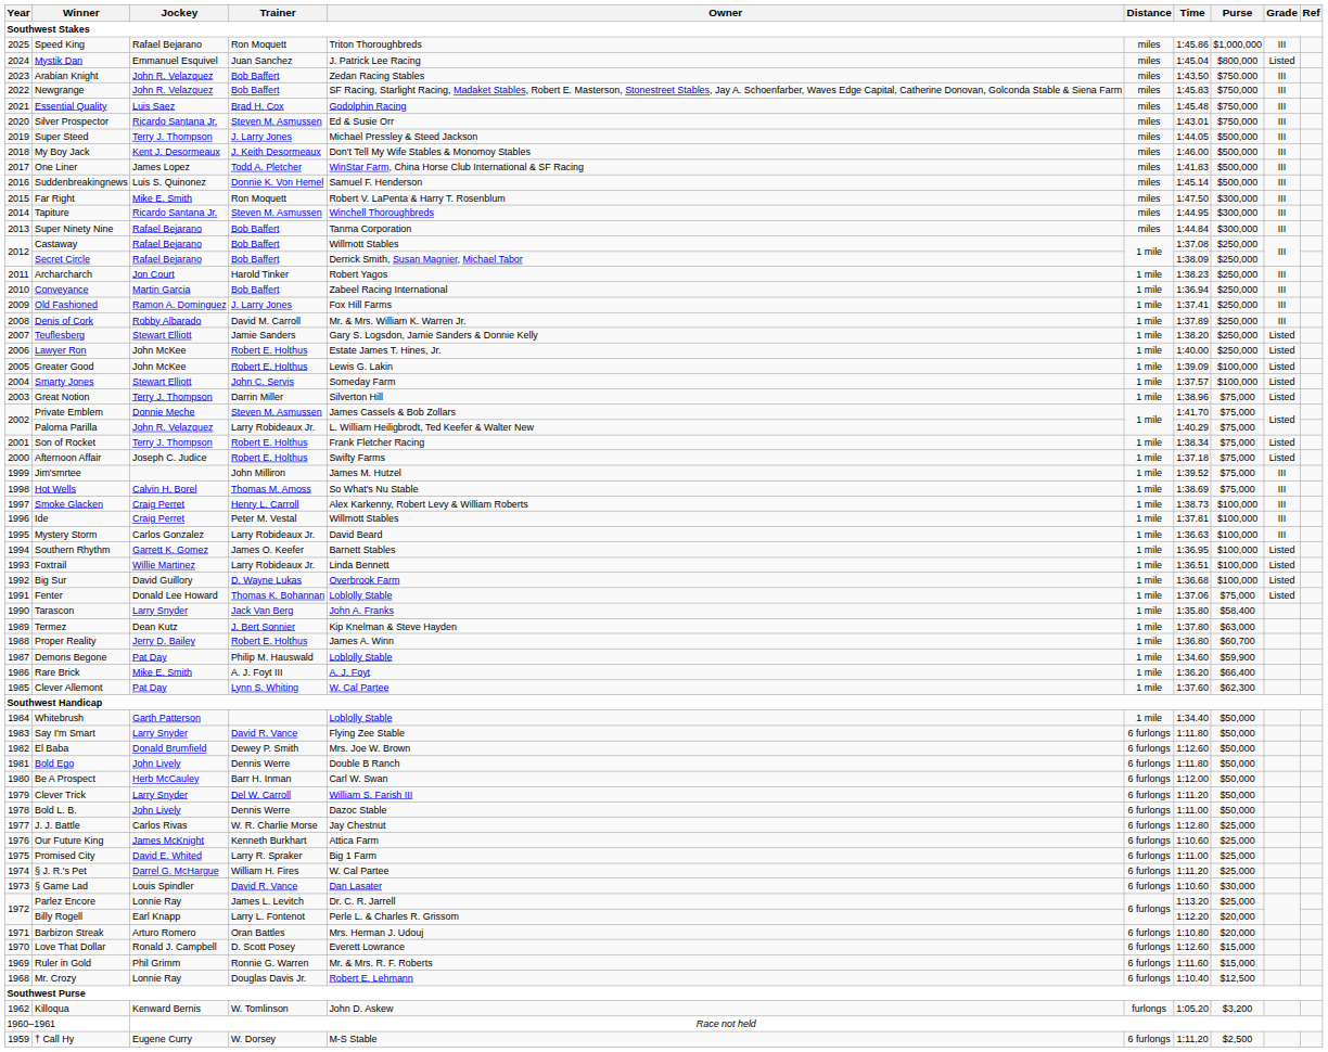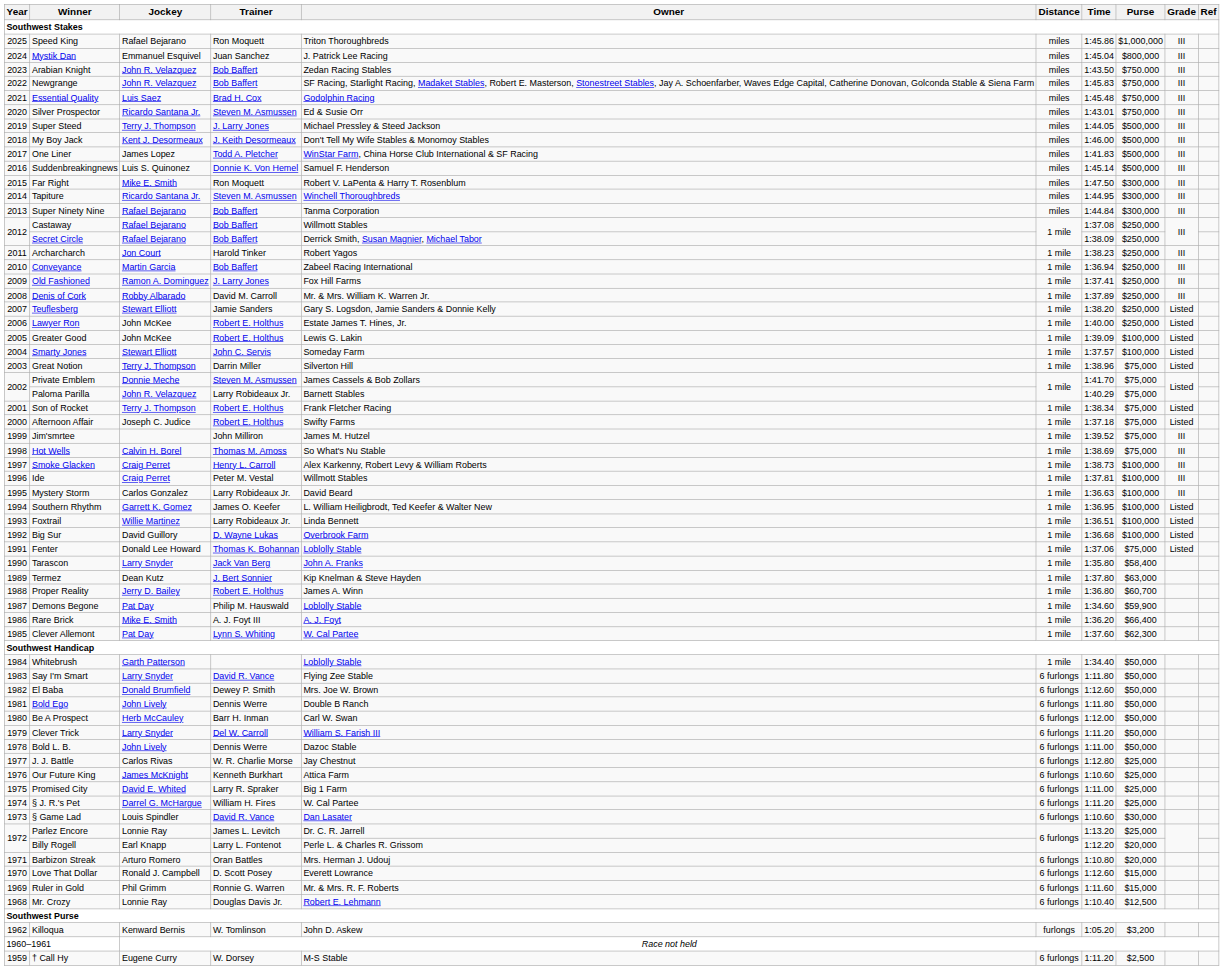 <table class="wikitable sortable">
 <tr>
 <th>Year</th>
 <th>Winner</th>
 <th>Jockey</th>
 <th>Trainer</th>
 <th>Owner</th>
 <th>Distance</th>
 <th>Time</th>
 <th>Purse</th>
 <th>Grade</th>
 <th>Ref</th>
 </tr>
 <tr style="font-size:90%; background-color:white">
 <td align="left" colspan=10><strong>Southwest Stakes</strong></td>
 </tr>
 <tr style="font-size:90%;">
 <td align=center>2025</td>
 <td>Speed King</td>
 <td>Rafael Bejarano</td>
 <td>Ron Moquett</td>
 <td>Triton Thoroughbreds</td>
 <td align=center> miles</td>
 <td align=center>1:45.86</td>
 <td align=center>$1,000,000</td>
 <td align=center>III</td>
 <td></td>
 </tr>
 <tr style="font-size:90%;">
 <td align=center>2024</td>
 <td><a href='#'>Mystik Dan</a></td>
 <td>Emmanuel Esquivel</td>
 <td>Juan Sanchez</td>
 <td>J. Patrick Lee Racing</td>
 <td align=center> miles</td>
 <td align=center>1:45.04</td>
 <td align=center>$800,000</td>
-<td align=center>Listed</td>
+<td align=center>III</td>
 <td></td>
 </tr>
 <tr style="font-size:90%;">
 <td align=center>2023</td>
 <td>Arabian Knight</td>
 <td><a href='#'>John R. Velazquez</a></td>
 <td><a href='#'>Bob Baffert</a></td>
 <td>Zedan Racing Stables</td>
 <td align=center> miles</td>
 <td align=center>1:43.50</td>
 <td align=center>$750.000</td>
 <td align=center>III</td>
 <td></td>
 </tr>
 <tr style="font-size:90%;">
 <td align=center>2022</td>
 <td>Newgrange</td>
 <td><a href='#'>John R. Velazquez</a></td>
 <td><a href='#'>Bob Baffert</a></td>
 <td>SF Racing, Starlight Racing, <a href='#'>Madaket Stables</a>, Robert E. Masterson, <a href='#'>Stonestreet Stables</a>, Jay A. Schoenfarber, Waves Edge Capital, Catherine Donovan, Golconda Stable & Siena Farm</td>
 <td align=center> miles</td>
 <td align=center>1:45.83</td>
 <td align=center>$750,000</td>
 <td align=center>III</td>
 <td></td>
 </tr>
 <tr style="font-size:90%;">
 <td align=center>2021</td>
 <td><a href='#'>Essential Quality</a></td>
 <td><a href='#'>Luis Saez</a></td>
 <td><a href='#'>Brad H. Cox</a></td>
 <td><a href='#'>Godolphin Racing</a></td>
 <td align=center> miles</td>
 <td align=center>1:45.48</td>
 <td align=center>$750,000</td>
 <td align=center>III</td>
 <td></td>
 </tr>
 <tr style="font-size:90%;">
 <td align=center>2020</td>
 <td>Silver Prospector</td>
 <td><a href='#'>Ricardo Santana Jr.</a></td>
 <td><a href='#'>Steven M. Asmussen</a></td>
 <td>Ed & Susie Orr</td>
 <td align=center> miles</td>
 <td align=center>1:43.01</td>
 <td align=center>$750,000</td>
 <td align=center>III</td>
 <td></td>
 </tr>
 <tr style="font-size:90%;">
 <td align=center>2019</td>
 <td>Super Steed</td>
 <td><a href='#'>Terry J. Thompson</a></td>
 <td><a href='#'>J. Larry Jones</a></td>
 <td>Michael Pressley & Steed Jackson</td>
 <td align=center> miles</td>
 <td align=center>1:44.05</td>
 <td align=center>$500,000</td>
 <td align=center>III</td>
 <td></td>
 </tr>
 <tr style="font-size:90%;">
 <td align=center>2018</td>
 <td>My Boy Jack</td>
 <td><a href='#'>Kent J. Desormeaux</a></td>
 <td><a href='#'>J. Keith Desormeaux</a></td>
 <td>Don't Tell My Wife Stables & Monomoy Stables</td>
 <td align=center> miles</td>
 <td align=center>1:46.00</td>
 <td align=center>$500,000</td>
 <td align=center>III</td>
 <td></td>
 </tr>
 <tr style="font-size:90%;">
 <td align=center>2017</td>
 <td>One Liner</td>
 <td>James Lopez</td>
 <td><a href='#'>Todd A. Pletcher</a></td>
 <td><a href='#'>WinStar Farm</a>, China Horse Club International & SF Racing</td>
 <td align=center> miles</td>
 <td align=center>1:41.83</td>
 <td align=center>$500,000</td>
 <td align=center>III</td>
 <td></td>
 </tr>
 <tr style="font-size:90%;">
 <td align=center>2016</td>
 <td>Suddenbreakingnews</td>
 <td>Luis S. Quinonez</td>
 <td><a href='#'>Donnie K. Von Hemel</a></td>
 <td>Samuel F. Henderson</td>
 <td align=center> miles</td>
 <td align=center>1:45.14</td>
 <td align=center>$500,000</td>
 <td align=center>III</td>
 <td></td>
 </tr>
 <tr style="font-size:90%;">
 <td align=center>2015</td>
 <td>Far Right</td>
 <td><a href='#'>Mike E. Smith</a></td>
 <td>Ron Moquett</td>
 <td>Robert V. LaPenta & Harry T. Rosenblum</td>
 <td align=center> miles</td>
 <td align=center>1:47.50</td>
 <td align=center>$300,000</td>
 <td align=center>III</td>
 <td></td>
 </tr>
 <tr style="font-size:90%;">
 <td align=center>2014</td>
 <td>Tapiture</td>
 <td><a href='#'>Ricardo Santana Jr.</a></td>
 <td><a href='#'>Steven M. Asmussen</a></td>
 <td><a href='#'>Winchell Thoroughbreds</a></td>
 <td align=center> miles</td>
 <td align=center>1:44.95</td>
 <td align=center>$300,000</td>
 <td align=center>III</td>
 <td></td>
 </tr>
 <tr style="font-size:90%;">
 <td align=center>2013</td>
 <td>Super Ninety Nine</td>
 <td><a href='#'>Rafael Bejarano</a></td>
 <td><a href='#'>Bob Baffert</a></td>
 <td>Tanma Corporation</td>
 <td align=center> miles</td>
 <td align=center>1:44.84</td>
 <td align=center>$300,000</td>
 <td align=center>III</td>
 <td></td>
 </tr>
 <tr style="font-size:90%;">
 <td align=center rowspan=2>2012</td>
 <td>Castaway</td>
 <td><a href='#'>Rafael Bejarano</a></td>
 <td><a href='#'>Bob Baffert</a></td>
 <td>Willmott Stables</td>
 <td align=center rowspan=2>1 mile</td>
 <td align=center>1:37.08</td>
 <td align=center>$250,000</td>
 <td align=center rowspan=2>III</td>
 <td></td>
 </tr>
 <tr style="font-size:90%;">
 <td><a href='#'>Secret Circle</a></td>
 <td><a href='#'>Rafael Bejarano</a></td>
 <td><a href='#'>Bob Baffert</a></td>
 <td>Derrick Smith, <a href='#'>Susan Magnier</a>, <a href='#'>Michael Tabor</a></td>
 <td align=center>1:38.09</td>
 <td align=center>$250,000</td>
 <td></td>
 </tr>
 <tr style="font-size:90%;">
 <td align=center>2011</td>
 <td>Archarcharch</td>
 <td><a href='#'>Jon Court</a></td>
 <td>Harold Tinker</td>
 <td>Robert Yagos</td>
 <td align=center>1 mile</td>
 <td align=center>1:38.23</td>
 <td align=center>$250,000</td>
 <td align=center>III</td>
 <td></td>
 </tr>
 <tr style="font-size:90%;">
 <td align=center>2010</td>
 <td><a href='#'>Conveyance</a></td>
 <td><a href='#'>Martin Garcia</a></td>
 <td><a href='#'>Bob Baffert</a></td>
 <td>Zabeel Racing International</td>
 <td align=center>1 mile</td>
 <td align=center>1:36.94</td>
 <td align=center>$250,000</td>
 <td align=center>III</td>
 <td></td>
 </tr>
 <tr style="font-size:90%;">
 <td align=center>2009</td>
 <td><a href='#'>Old Fashioned</a></td>
 <td><a href='#'>Ramon A. Dominguez</a></td>
 <td><a href='#'>J. Larry Jones</a></td>
 <td>Fox Hill Farms</td>
 <td align=center>1 mile</td>
 <td align=center>1:37.41</td>
 <td align=center>$250,000</td>
 <td align=center>III</td>
 <td></td>
 </tr>
 <tr style="font-size:90%;">
 <td align=center>2008</td>
 <td><a href='#'>Denis of Cork</a></td>
 <td><a href='#'>Robby Albarado</a></td>
 <td>David M. Carroll</td>
 <td>Mr. & Mrs. William K. Warren Jr.</td>
 <td align=center>1 mile</td>
 <td align=center>1:37.89</td>
 <td align=center>$250,000</td>
 <td align=center>III</td>
 <td></td>
 </tr>
 <tr style="font-size:90%;">
 <td align=center>2007</td>
 <td><a href='#'>Teuflesberg</a></td>
 <td><a href='#'>Stewart Elliott</a></td>
 <td>Jamie Sanders</td>
 <td>Gary S. Logsdon, Jamie Sanders & Donnie Kelly</td>
 <td align=center>1 mile</td>
 <td align=center>1:38.20</td>
 <td align=center>$250,000</td>
 <td align=center>Listed</td>
 <td></td>
 </tr>
 <tr style="font-size:90%;">
 <td align=center>2006</td>
 <td><a href='#'>Lawyer Ron</a></td>
 <td>John McKee</td>
 <td><a href='#'>Robert E. Holthus</a></td>
 <td>Estate James T. Hines, Jr.</td>
 <td align=center>1 mile</td>
 <td align=center>1:40.00</td>
 <td align=center>$250,000</td>
 <td align=center>Listed</td>
 <td></td>
 </tr>
 <tr style="font-size:90%;">
 <td align=center>2005</td>
 <td>Greater Good</td>
 <td>John McKee</td>
 <td><a href='#'>Robert E. Holthus</a></td>
 <td>Lewis G. Lakin</td>
 <td align=center>1 mile</td>
 <td align=center>1:39.09</td>
 <td align=center>$100,000</td>
 <td align=center>Listed</td>
 <td></td>
 </tr>
 <tr style="font-size:90%;">
 <td align=center>2004</td>
 <td><a href='#'>Smarty Jones</a></td>
 <td><a href='#'>Stewart Elliott</a></td>
 <td><a href='#'>John C. Servis</a></td>
 <td>Someday Farm</td>
 <td align=center>1 mile</td>
 <td align=center>1:37.57</td>
 <td align=center>$100,000</td>
 <td align=center>Listed</td>
 <td></td>
 </tr>
 <tr style="font-size:90%;">
 <td align=center>2003</td>
 <td>Great Notion</td>
 <td><a href='#'>Terry J. Thompson</a></td>
 <td>Darrin Miller</td>
 <td>Silverton Hill</td>
 <td align=center>1 mile</td>
 <td align=center>1:38.96</td>
 <td align=center>$75,000</td>
 <td align=center>Listed</td>
 <td></td>
 </tr>
 <tr style="font-size:90%;">
 <td align=center rowspan=2>2002</td>
 <td>Private Emblem</td>
 <td><a href='#'>Donnie Meche</a></td>
 <td><a href='#'>Steven M. Asmussen</a></td>
 <td>James Cassels & Bob Zollars</td>
 <td align=center rowspan=2>1 mile</td>
 <td align=center>1:41.70</td>
 <td align=center>$75,000</td>
 <td align=center rowspan=2>Listed</td>
 <td></td>
 </tr>
 <tr style="font-size:90%;">
 <td>Paloma Parilla</td>
 <td><a href='#'>John R. Velazquez</a></td>
 <td>Larry Robideaux Jr.</td>
-<td>L. William Heiligbrodt, Ted Keefer & Walter New</td>
+<td>Barnett Stables</td>
 <td align=center>1:40.29</td>
 <td align=center>$75,000</td>
 <td></td>
 </tr>
 <tr style="font-size:90%;">
 <td align=center>2001</td>
 <td>Son of Rocket</td>
 <td><a href='#'>Terry J. Thompson</a></td>
 <td><a href='#'>Robert E. Holthus</a></td>
 <td>Frank Fletcher Racing</td>
 <td align=center>1 mile</td>
 <td align=center>1:38.34</td>
 <td align=center>$75,000</td>
 <td align=center>Listed</td>
 <td></td>
 </tr>
 <tr style="font-size:90%;">
 <td align=center>2000</td>
 <td>Afternoon Affair</td>
 <td>Joseph C. Judice</td>
 <td><a href='#'>Robert E. Holthus</a></td>
 <td>Swifty Farms</td>
 <td align=center>1 mile</td>
 <td align=center>1:37.18</td>
 <td align=center>$75,000</td>
 <td align=center>Listed</td>
 <td></td>
 </tr>
 <tr style="font-size:90%;">
 <td align=center>1999</td>
 <td>Jim'smrtee</td>
 <td></td>
 <td>John Milliron</td>
 <td>James M. Hutzel</td>
 <td align=center>1 mile</td>
 <td align=center>1:39.52</td>
 <td align=center>$75,000</td>
 <td align=center>III</td>
 <td></td>
 </tr>
 <tr style="font-size:90%;">
 <td align=center>1998</td>
 <td><a href='#'>Hot Wells</a></td>
 <td><a href='#'>Calvin H. Borel</a></td>
 <td><a href='#'>Thomas M. Amoss</a></td>
 <td>So What's Nu Stable</td>
 <td align=center>1 mile</td>
 <td align=center>1:38.69</td>
 <td align=center>$75,000</td>
 <td align=center>III</td>
 <td></td>
 </tr>
 <tr style="font-size:90%;">
 <td align=center>1997</td>
 <td><a href='#'>Smoke Glacken</a></td>
 <td><a href='#'>Craig Perret</a></td>
 <td><a href='#'>Henry L. Carroll</a></td>
 <td>Alex Karkenny, Robert Levy & William Roberts</td>
 <td align=center>1 mile</td>
 <td align=center>1:38.73</td>
 <td align=center>$100,000</td>
 <td align=center>III</td>
 <td></td>
 </tr>
 <tr style="font-size:90%;">
 <td align=center>1996</td>
 <td>Ide</td>
 <td><a href='#'>Craig Perret</a></td>
 <td>Peter M. Vestal</td>
 <td>Willmott Stables</td>
 <td align=center>1 mile</td>
 <td align=center>1:37.81</td>
 <td align=center>$100,000</td>
 <td align=center>III</td>
 <td></td>
 </tr>
 <tr style="font-size:90%;">
 <td align=center>1995</td>
 <td>Mystery Storm</td>
 <td>Carlos Gonzalez</td>
 <td>Larry Robideaux Jr.</td>
 <td>David Beard</td>
 <td align=center>1 mile</td>
 <td align=center>1:36.63</td>
 <td align=center>$100,000</td>
 <td align=center>III</td>
 <td></td>
 </tr>
 <tr style="font-size:90%;">
 <td align=center>1994</td>
 <td>Southern Rhythm</td>
 <td><a href='#'>Garrett K. Gomez</a></td>
 <td>James O. Keefer</td>
-<td>Barnett Stables</td>
+<td>L. William Heiligbrodt, Ted Keefer & Walter New</td>
 <td align=center>1 mile</td>
 <td align=center>1:36.95</td>
 <td align=center>$100,000</td>
 <td align=center>Listed</td>
 <td></td>
 </tr>
 <tr style="font-size:90%;">
 <td align=center>1993</td>
 <td>Foxtrail</td>
 <td><a href='#'>Willie Martinez</a></td>
 <td>Larry Robideaux Jr.</td>
 <td>Linda Bennett</td>
 <td align=center>1 mile</td>
 <td align=center>1:36.51</td>
 <td align=center>$100,000</td>
 <td align=center>Listed</td>
 <td></td>
 </tr>
 <tr style="font-size:90%;">
 <td align=center>1992</td>
 <td>Big Sur</td>
 <td>David Guillory</td>
 <td><a href='#'>D. Wayne Lukas</a></td>
 <td><a href='#'>Overbrook Farm</a></td>
 <td align=center>1 mile</td>
 <td align=center>1:36.68</td>
 <td align=center>$100,000</td>
 <td align=center>Listed</td>
 <td></td>
 </tr>
 <tr style="font-size:90%;">
 <td align=center>1991</td>
 <td>Fenter</td>
 <td>Donald Lee Howard</td>
 <td><a href='#'>Thomas K. Bohannan</a></td>
 <td><a href='#'>Loblolly Stable</a></td>
 <td align=center>1 mile</td>
 <td align=center>1:37.06</td>
 <td align=center>$75,000</td>
 <td align=center>Listed</td>
 <td></td>
 </tr>
 <tr style="font-size:90%;">
 <td align=center>1990</td>
 <td>Tarascon</td>
 <td><a href='#'>Larry Snyder</a></td>
 <td><a href='#'>Jack Van Berg</a></td>
 <td><a href='#'>John A. Franks</a></td>
 <td align=center>1 mile</td>
 <td align=center>1:35.80</td>
 <td align=center>$58,400</td>
 <td align=center></td>
 <td></td>
 </tr>
 <tr style="font-size:90%;">
 <td align=center>1989</td>
 <td>Termez</td>
 <td>Dean Kutz</td>
 <td><a href='#'>J. Bert Sonnier</a></td>
 <td>Kip Knelman & Steve Hayden</td>
 <td align=center>1 mile</td>
 <td align=center>1:37.80</td>
 <td align=center>$63,000</td>
 <td align=center></td>
 <td></td>
 </tr>
 <tr style="font-size:90%;">
 <td align=center>1988</td>
 <td>Proper Reality</td>
 <td><a href='#'>Jerry D. Bailey</a></td>
 <td><a href='#'>Robert E. Holthus</a></td>
 <td>James A. Winn</td>
 <td align=center>1 mile</td>
 <td align=center>1:36.80</td>
 <td align=center>$60,700</td>
 <td align=center></td>
 <td></td>
 </tr>
 <tr style="font-size:90%;">
 <td align=center>1987</td>
 <td>Demons Begone</td>
 <td><a href='#'>Pat Day</a></td>
 <td>Philip M. Hauswald</td>
 <td><a href='#'>Loblolly Stable</a></td>
 <td align=center>1 mile</td>
 <td align=center>1:34.60</td>
 <td align=center>$59,900</td>
 <td align=center></td>
 <td></td>
 </tr>
 <tr style="font-size:90%;">
 <td align=center>1986</td>
 <td>Rare Brick</td>
 <td><a href='#'>Mike E. Smith</a></td>
 <td>A. J. Foyt III</td>
 <td><a href='#'>A. J. Foyt</a></td>
 <td align=center>1 mile</td>
 <td align=center>1:36.20</td>
 <td align=center>$66,400</td>
 <td align=center></td>
 <td></td>
 </tr>
 <tr style="font-size:90%;">
 <td align=center>1985</td>
 <td>Clever Allemont</td>
 <td><a href='#'>Pat Day</a></td>
 <td><a href='#'>Lynn S. Whiting</a></td>
 <td><a href='#'>W. Cal Partee</a></td>
 <td align=center>1 mile</td>
 <td align=center>1:37.60</td>
 <td align=center>$62,300</td>
 <td align=center></td>
 <td></td>
 </tr>
 <tr style="font-size:90%; background-color:white">
 <td align="left" colspan=10><strong>Southwest Handicap</strong></td>
 </tr>
 <tr style="font-size:90%;">
 <td align=center>1984</td>
 <td>Whitebrush</td>
 <td><a href='#'>Garth Patterson</a></td>
 <td></td>
 <td><a href='#'>Loblolly Stable</a></td>
 <td align=center>1 mile</td>
 <td align=center>1:34.40</td>
 <td align=center>$50,000</td>
 <td align=center></td>
 <td></td>
 </tr>
 <tr style="font-size:90%;">
 <td align=center>1983</td>
 <td>Say I'm Smart</td>
 <td><a href='#'>Larry Snyder</a></td>
 <td><a href='#'>David R. Vance</a></td>
 <td>Flying Zee Stable</td>
 <td align=center>6 furlongs</td>
 <td align=center>1:11.80</td>
 <td align=center>$50,000</td>
 <td align=center></td>
 <td></td>
 </tr>
 <tr style="font-size:90%;">
 <td align=center>1982</td>
 <td>El Baba</td>
 <td><a href='#'>Donald Brumfield</a></td>
 <td>Dewey P. Smith</td>
 <td>Mrs. Joe W. Brown</td>
 <td align=center>6 furlongs</td>
 <td align=center>1:12.60</td>
 <td align=center>$50,000</td>
 <td align=center></td>
 <td></td>
 </tr>
 <tr style="font-size:90%;">
 <td align=center>1981</td>
 <td><a href='#'>Bold Ego</a></td>
 <td><a href='#'>John Lively</a></td>
 <td>Dennis Werre</td>
 <td>Double B Ranch</td>
 <td align=center>6 furlongs</td>
 <td align=center>1:11.80</td>
 <td align=center>$50,000</td>
 <td align=center></td>
 <td></td>
 </tr>
 <tr style="font-size:90%;">
 <td align=center>1980</td>
 <td>Be A Prospect</td>
 <td><a href='#'>Herb McCauley</a></td>
 <td>Barr H. Inman</td>
 <td>Carl W. Swan</td>
 <td align=center>6 furlongs</td>
 <td align=center>1:12.00</td>
 <td align=center>$50,000</td>
 <td align=center></td>
 <td></td>
 </tr>
 <tr style="font-size:90%;">
 <td align=center>1979</td>
 <td>Clever Trick</td>
 <td><a href='#'>Larry Snyder</a></td>
 <td><a href='#'>Del W. Carroll</a></td>
 <td><a href='#'>William S. Farish III</a></td>
 <td align=center>6 furlongs</td>
 <td align=center>1:11.20</td>
 <td align=center>$50,000</td>
 <td align=center></td>
 <td></td>
 </tr>
 <tr style="font-size:90%;">
 <td align=center>1978</td>
 <td>Bold L. B.</td>
 <td><a href='#'>John Lively</a></td>
 <td>Dennis Werre</td>
 <td>Dazoc Stable</td>
 <td align=center>6 furlongs</td>
 <td align=center>1:11.00</td>
 <td align=center>$50,000</td>
 <td align=center></td>
 <td></td>
 </tr>
 <tr style="font-size:90%;">
 <td align=center>1977</td>
 <td>J. J. Battle</td>
 <td>Carlos Rivas</td>
 <td>W. R. Charlie Morse</td>
 <td>Jay Chestnut</td>
 <td align=center>6 furlongs</td>
 <td align=center>1:12.80</td>
 <td align=center>$25,000</td>
 <td align=center></td>
 <td></td>
 </tr>
 <tr style="font-size:90%;">
 <td align=center>1976</td>
 <td>Our Future King</td>
 <td><a href='#'>James McKnight</a></td>
 <td>Kenneth Burkhart</td>
 <td>Attica Farm</td>
 <td align=center>6 furlongs</td>
 <td align=center>1:10.60</td>
 <td align=center>$25,000</td>
 <td align=center></td>
 <td></td>
 </tr>
 <tr style="font-size:90%;">
 <td align=center>1975</td>
 <td>Promised City</td>
 <td><a href='#'>David E. Whited</a></td>
 <td>Larry R. Spraker</td>
 <td>Big 1 Farm</td>
 <td align=center>6 furlongs</td>
 <td align=center>1:11.00</td>
 <td align=center>$25,000</td>
 <td align=center></td>
 <td></td>
 </tr>
 <tr style="font-size:90%;">
 <td align=center>1974</td>
 <td>§ J. R.'s Pet</td>
 <td><a href='#'>Darrel G. McHargue</a></td>
 <td>William H. Fires</td>
 <td>W. Cal Partee</td>
 <td align=center>6 furlongs</td>
 <td align=center>1:11.20</td>
 <td align=center>$25,000</td>
 <td align=center></td>
 <td></td>
 </tr>
 <tr style="font-size:90%;">
 <td align=center>1973</td>
 <td>§ Game Lad</td>
 <td>Louis Spindler</td>
 <td><a href='#'>David R. Vance</a></td>
 <td><a href='#'>Dan Lasater</a></td>
 <td align=center>6 furlongs</td>
 <td align=center>1:10.60</td>
 <td align=center>$30,000</td>
 <td align=center></td>
 <td></td>
 </tr>
 <tr style="font-size:90%;">
 <td align=center rowspan=2>1972</td>
 <td>Parlez Encore</td>
 <td>Lonnie Ray</td>
 <td>James L. Levitch</td>
 <td>Dr. C. R. Jarrell</td>
 <td align=center rowspan=2>6 furlongs</td>
 <td align=center>1:13.20</td>
 <td align=center>$25,000</td>
 <td align=center rowspan=2></td>
 <td></td>
 </tr>
 <tr style="font-size:90%;">
 <td>Billy Rogell</td>
 <td>Earl Knapp</td>
 <td>Larry L. Fontenot</td>
 <td>Perle L. & Charles R. Grissom</td>
 <td align=center>1:12.20</td>
 <td align=center>$20,000</td>
 <td></td>
 </tr>
 <tr style="font-size:90%;">
 <td align=center>1971</td>
 <td>Barbizon Streak</td>
 <td>Arturo Romero</td>
 <td>Oran Battles</td>
 <td>Mrs. Herman J. Udouj</td>
 <td align=center>6 furlongs</td>
 <td align=center>1:10.80</td>
 <td align=center>$20,000</td>
 <td align=center></td>
 <td></td>
 </tr>
 <tr style="font-size:90%;">
 <td align=center>1970</td>
 <td>Love That Dollar</td>
 <td>Ronald J. Campbell</td>
 <td>D. Scott Posey</td>
 <td>Everett Lowrance</td>
 <td align=center>6 furlongs</td>
 <td align=center>1:12.60</td>
 <td align=center>$15,000</td>
 <td align=center></td>
 <td></td>
 </tr>
 <tr style="font-size:90%;">
 <td align=center>1969</td>
 <td>Ruler in Gold</td>
 <td>Phil Grimm</td>
 <td>Ronnie G. Warren</td>
 <td>Mr. & Mrs. R. F. Roberts</td>
 <td align=center>6 furlongs</td>
 <td align=center>1:11.60</td>
 <td align=center>$15,000</td>
 <td align=center></td>
 <td></td>
 </tr>
 <tr style="font-size:90%;">
 <td align=center>1968</td>
 <td>Mr. Crozy</td>
 <td>Lonnie Ray</td>
 <td>Douglas Davis Jr.</td>
 <td><a href='#'>Robert E. Lehmann</a></td>
 <td align=center>6 furlongs</td>
 <td align=center>1:10.40</td>
 <td align=center>$12,500</td>
 <td align=center></td>
 <td></td>
 </tr>
 <tr style="font-size:90%; background-color:white">
 <td align="left" colspan=10><strong>Southwest Purse</strong></td>
 </tr>
 <tr style="font-size:90%;">
 <td align=center>1962</td>
 <td>Killoqua</td>
 <td>Kenward Bernis</td>
 <td>W. Tomlinson</td>
 <td>John D. Askew</td>
 <td align=center> furlongs</td>
 <td align=center>1:05.20</td>
 <td align=center>$3,200</td>
 <td align=center></td>
 <td></td>
 </tr>
 <tr style="font-size:90%; background-color:white">
 <td align="left" colspan=2>1960–1961</td>
 <td align="center" colspan=9><em>Race not held</em></td>
 </tr>
 <tr style="font-size:90%;">
 <td align=center>1959</td>
 <td>† Call Hy</td>
 <td>Eugene Curry</td>
 <td>W. Dorsey</td>
 <td>M-S Stable</td>
 <td align=center>6 furlongs</td>
 <td align=center>1:11.20</td>
 <td align=center>$2,500</td>
 <td align=center></td>
 <td></td>
 </tr>
 </table>
